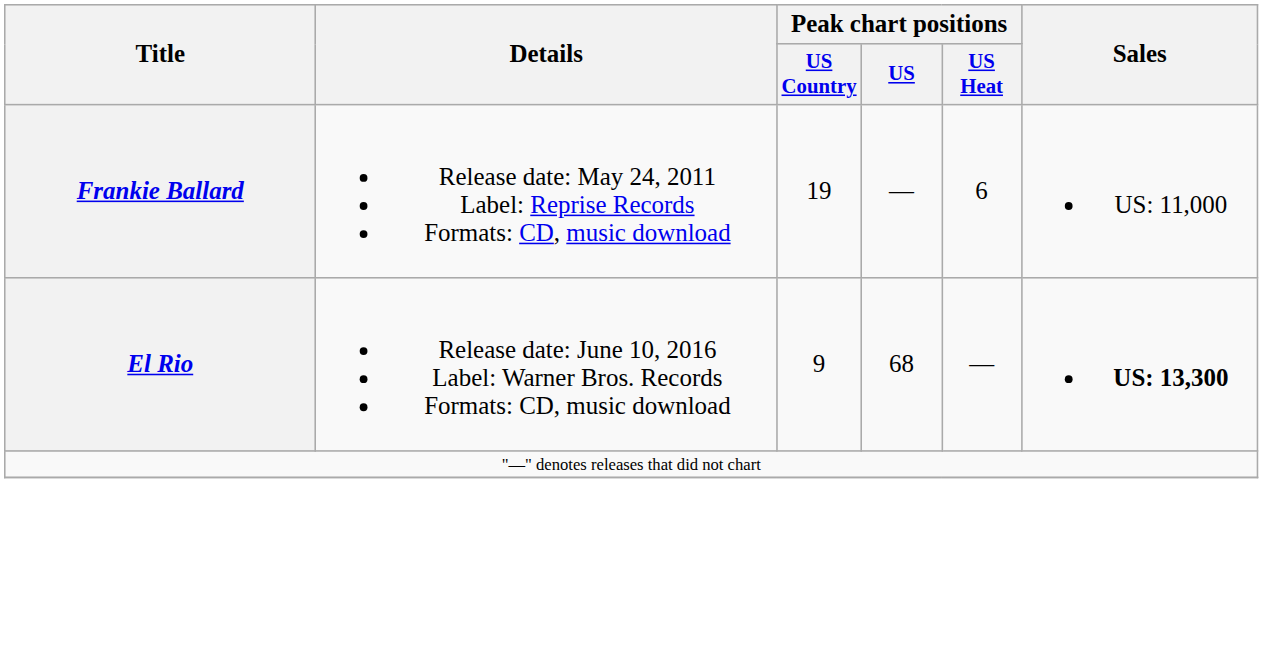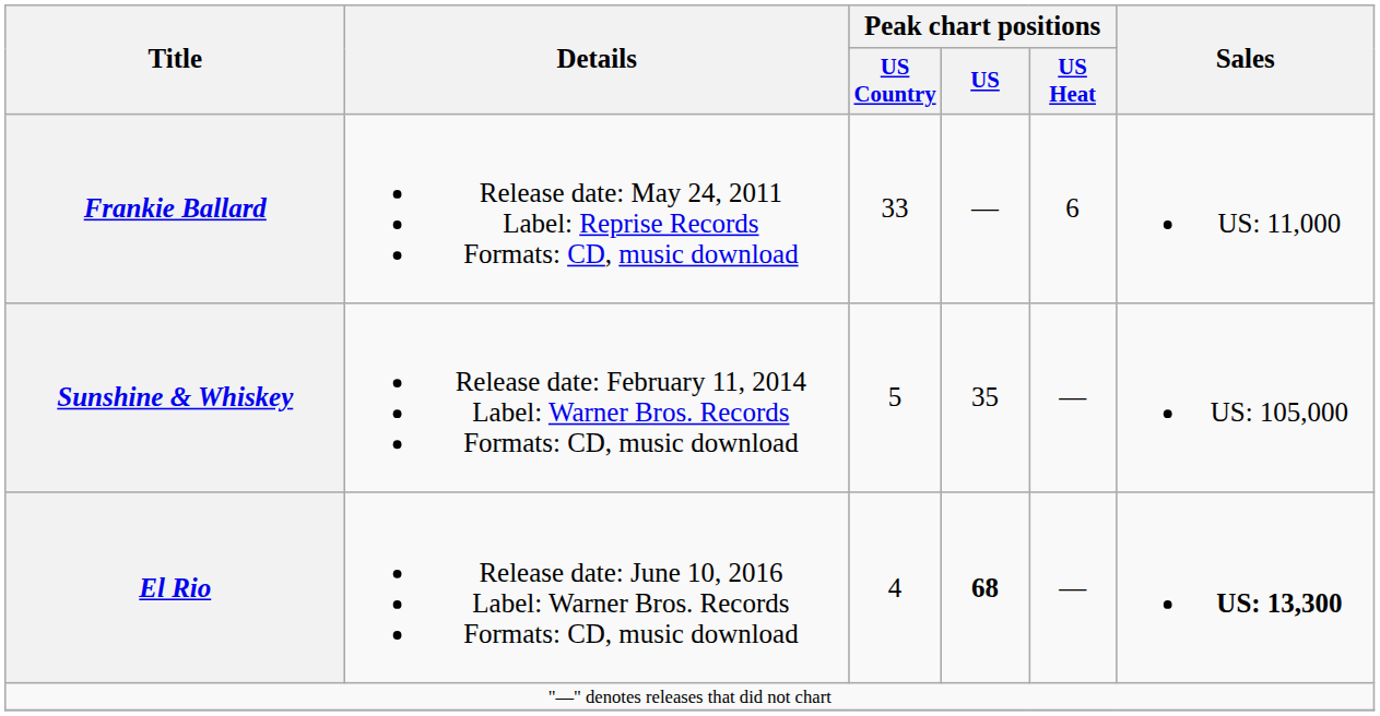 <table class="wikitable plainrowheaders" style="text-align:center;">
 <tr>
 <th rowspan="2" style="width:12em;">Title</th>
 <th rowspan="2" style="width:18em;">Details</th>
 <th colspan="3">Peak chart positions</th>
 <th rowspan="2" style="width:9em;">Sales</th>
 </tr>
 <tr style="font-size:smaller;">
 <th width="45"><a href='#'>US Country</a><br></th>
 <th width="45"><a href='#'>US</a><br></th>
 <th width="45"><a href='#'>US<br>Heat</a><br></th>
 </tr>
 <tr>
 <th scope="row"><em><a href='#'>Frankie Ballard</a></em></th>
 <td><br><ul><li>Release date: May 24, 2011</li><li>Label: <a href='#'>Reprise Records</a></li><li>Formats: <a href='#'>CD</a>, <a href='#'>music download</a></li></ul></td>
-<td>19</td>
+<td>33</td>
 <td>—</td>
 <td>6</td>
 <td><br><ul><li>US: 11,000</li></ul></td>
 </tr>
 <tr>
+<th scope="row"><em><a href='#'>Sunshine & Whiskey</a></em></th>
+<td><br><ul><li>Release date: February 11, 2014</li><li>Label: <a href='#'>Warner Bros. Records</a></li><li>Formats: CD, music download</li></ul></td>
+<td>5</td>
+<td>35</td>
+<td>—</td>
+<td><br><ul><li>US: 105,000</li></ul></td>
+</tr>
+<tr>
 <th scope="row"><em><a href='#'>El Rio</a></em></th>
 <td><br><ul><li>Release date: June 10, 2016</li><li>Label: Warner Bros. Records</li><li>Formats: CD, music download</li></ul></td>
-<td>9</td>
-<td>68</td>
+<td>4</td>
+<td><strong>68</strong></td>
 <td>—</td>
 <td><strong><br><ul><li>US: 13,300</li></ul></strong></td>
 </tr>
 <tr>
 <td colspan="6" style="font-size:8pt">"—" denotes releases that did not chart</td>
 </tr>
 <tr>
 </tr>
 </table>
